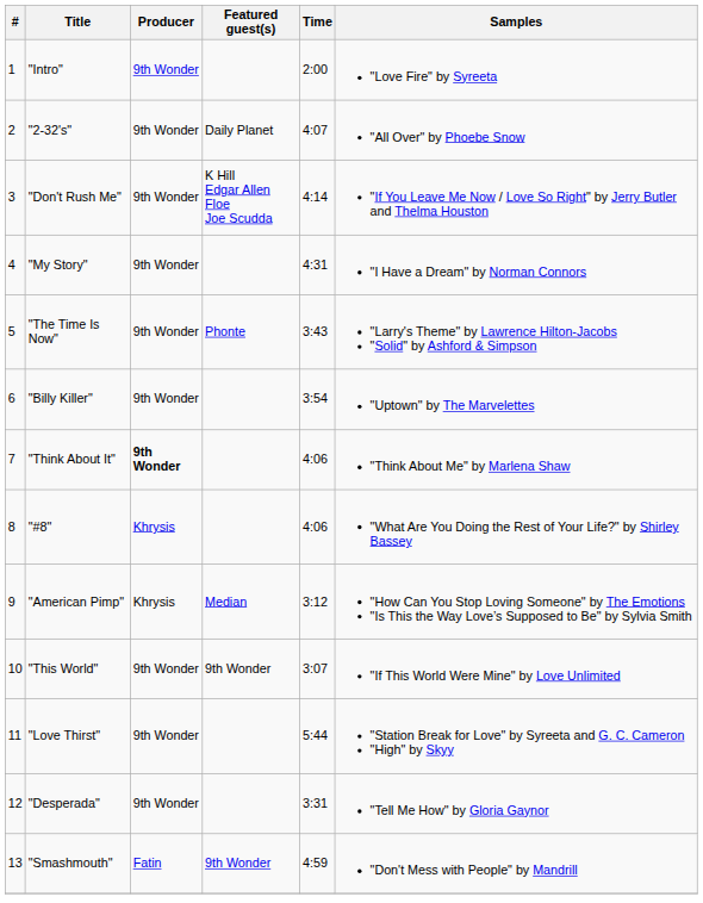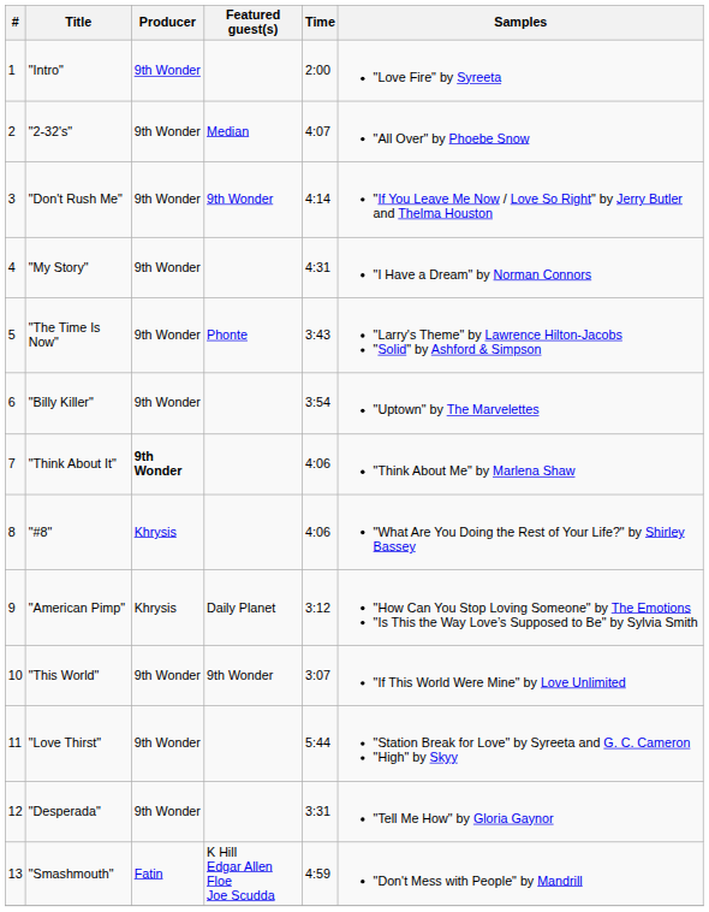 <table class="wikitable">
 <tr>
 <th align="center">#</th>
 <th align="center">Title</th>
 <th align="center">Producer</th>
 <th align="center">Featured guest(s)</th>
 <th align="center">Time</th>
 <th align="center">Samples</th>
 </tr>
 <tr>
 <td>1</td>
 <td>"Intro"</td>
 <td><a href='#'>9th Wonder</a></td>
 <td></td>
 <td>2:00</td>
 <td><br><ul><li>"Love Fire" by <a href='#'>Syreeta</a></li></ul></td>
 </tr>
 <tr>
 <td>2</td>
 <td>"2-32's"</td>
 <td>9th Wonder</td>
-<td>Daily Planet</td>
+<td><a href='#'>Median</a></td>
 <td>4:07</td>
 <td><br><ul><li>"All Over" by <a href='#'>Phoebe Snow</a></li></ul></td>
 </tr>
 <tr>
 <td>3</td>
 <td>"Don't Rush Me"</td>
 <td>9th Wonder</td>
-<td>K Hill <br> <a href='#'>Edgar Allen Floe</a> <br> <a href='#'>Joe Scudda</a></td>
+<td><a href='#'>9th Wonder</a></td>
 <td>4:14</td>
 <td><br><ul><li>"<a href='#'>If You Leave Me Now</a> / <a href='#'>Love So Right</a>" by <a href='#'>Jerry Butler</a> and <a href='#'>Thelma Houston</a></li></ul></td>
 </tr>
 <tr>
 <td>4</td>
 <td>"My Story"</td>
 <td>9th Wonder</td>
 <td></td>
 <td>4:31</td>
 <td><br><ul><li>"I Have a Dream" by <a href='#'>Norman Connors</a></li></ul></td>
 </tr>
 <tr>
 <td>5</td>
 <td>"The Time Is Now"</td>
 <td>9th Wonder</td>
 <td><a href='#'>Phonte</a></td>
 <td>3:43</td>
 <td><br><ul><li>"Larry's Theme" by <a href='#'>Lawrence Hilton-Jacobs</a></li><li>"<a href='#'>Solid</a>" by <a href='#'>Ashford & Simpson</a></li></ul></td>
 </tr>
 <tr>
 <td>6</td>
 <td>"Billy Killer"</td>
 <td>9th Wonder</td>
 <td></td>
 <td>3:54</td>
 <td><br><ul><li>"Uptown" by <a href='#'>The Marvelettes</a></li></ul></td>
 </tr>
 <tr>
 <td>7</td>
 <td>"Think About It"</td>
 <td><strong>9th Wonder</strong></td>
 <td></td>
 <td>4:06</td>
 <td><br><ul><li>"Think About Me" by <a href='#'>Marlena Shaw</a></li></ul></td>
 </tr>
 <tr>
 <td>8</td>
 <td>"#8"</td>
 <td><a href='#'>Khrysis</a></td>
 <td></td>
 <td>4:06</td>
 <td><br><ul><li>"What Are You Doing the Rest of Your Life?" by <a href='#'>Shirley Bassey</a></li></ul></td>
 </tr>
 <tr>
 <td>9</td>
 <td>"American Pimp"</td>
 <td>Khrysis</td>
-<td><a href='#'>Median</a></td>
+<td>Daily Planet</td>
 <td>3:12</td>
 <td><br><ul><li>"How Can You Stop Loving Someone" by <a href='#'>The Emotions</a></li><li>"Is This the Way Love’s Supposed to Be" by Sylvia Smith</li></ul></td>
 </tr>
 <tr>
 <td>10</td>
 <td>"This World"</td>
 <td>9th Wonder</td>
 <td>9th Wonder</td>
 <td>3:07</td>
 <td><br><ul><li>"If This World Were Mine" by <a href='#'>Love Unlimited</a></li></ul></td>
 </tr>
 <tr>
 <td>11</td>
 <td>"Love Thirst"</td>
 <td>9th Wonder</td>
 <td></td>
 <td>5:44</td>
 <td><br><ul><li>"Station Break for Love" by Syreeta and <a href='#'>G. C. Cameron</a></li><li>"High" by <a href='#'>Skyy</a></li></ul></td>
 </tr>
 <tr>
 <td>12</td>
 <td>"Desperada"</td>
 <td>9th Wonder</td>
 <td></td>
 <td>3:31</td>
 <td><br><ul><li>"Tell Me How" by <a href='#'>Gloria Gaynor</a></li></ul></td>
 </tr>
 <tr>
 <td>13</td>
 <td>"Smashmouth"</td>
 <td><a href='#'>Fatin</a></td>
-<td><a href='#'>9th Wonder</a></td>
+<td>K Hill <br> <a href='#'>Edgar Allen Floe</a> <br> <a href='#'>Joe Scudda</a></td>
 <td>4:59</td>
 <td><br><ul><li>"Don't Mess with People" by <a href='#'>Mandrill</a></li></ul></td>
 </tr>
 <tr>
 </tr>
 </table>
